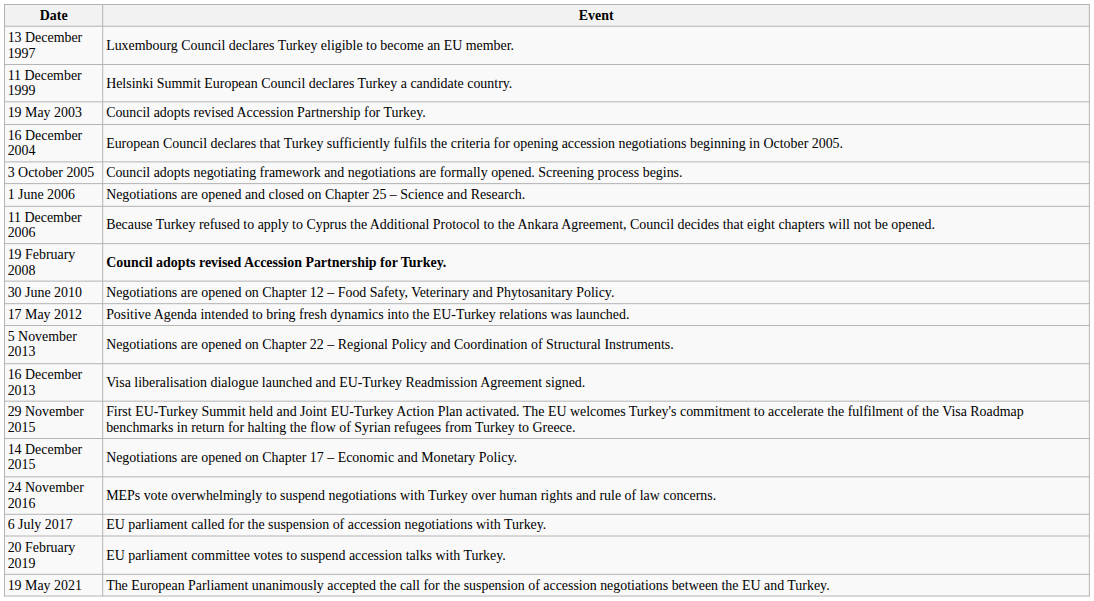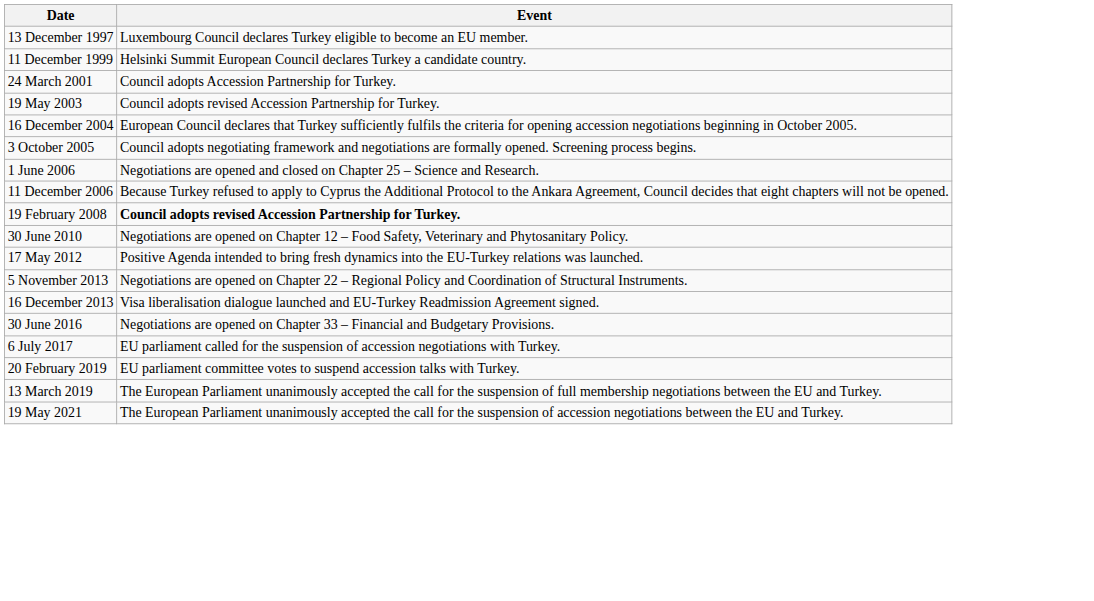 <table class="wikitable mw-collapsible;">
 <tr>
 <th>Date</th>
 <th>Event</th>
 </tr>
 <tr>
 <td>13 December 1997</td>
 <td>Luxembourg Council declares Turkey eligible to become an EU member.</td>
 </tr>
 <tr>
 <td>11 December 1999</td>
 <td>Helsinki Summit European Council declares Turkey a candidate country.</td>
+</tr>
+<tr>
+<td>24 March 2001</td>
+<td>Council adopts Accession Partnership for Turkey.</td>
 </tr>
 <tr>
 <td>19 May 2003</td>
 <td>Council adopts revised Accession Partnership for Turkey.</td>
 </tr>
 <tr>
 <td>16 December 2004</td>
 <td>European Council declares that Turkey sufficiently fulfils the criteria for opening accession negotiations beginning in October 2005.</td>
 </tr>
 <tr>
 <td>3 October 2005</td>
 <td>Council adopts negotiating framework and negotiations are formally opened. Screening process begins.</td>
 </tr>
 <tr>
 <td>1 June 2006</td>
 <td>Negotiations are opened and closed on Chapter 25 – Science and Research.</td>
 </tr>
 <tr>
 <td>11 December 2006</td>
 <td>Because Turkey refused to apply to Cyprus the Additional Protocol to the Ankara Agreement, Council decides that eight chapters will not be opened. </td>
 </tr>
 <tr>
 <td>19 February 2008</td>
 <td><strong>Council adopts revised Accession Partnership for Turkey.</strong></td>
 </tr>
 <tr>
 <td>30 June 2010</td>
 <td>Negotiations are opened on Chapter 12 – Food Safety, Veterinary and Phytosanitary Policy.</td>
 </tr>
 <tr>
 <td>17 May 2012</td>
 <td>Positive Agenda intended to bring fresh dynamics into the EU-Turkey relations was launched.</td>
 </tr>
 <tr>
 <td>5 November 2013</td>
 <td>Negotiations are opened on Chapter 22 – Regional Policy and Coordination of Structural Instruments.</td>
 </tr>
 <tr>
 <td>16 December 2013</td>
 <td>Visa liberalisation dialogue launched and EU-Turkey Readmission Agreement signed.</td>
 </tr>
 <tr>
-<td>29 November 2015</td>
-<td>First EU-Turkey Summit held and Joint EU-Turkey Action Plan activated. The EU welcomes Turkey's commitment to accelerate the fulfilment of the Visa Roadmap benchmarks in return for halting the flow of Syrian refugees from Turkey to Greece.</td>
-</tr>
-<tr>
-<td>14 December 2015</td>
-<td>Negotiations are opened on Chapter 17 – Economic and Monetary Policy.</td>
-</tr>
-<tr>
-<td>24 November 2016</td>
-<td>MEPs vote overwhelmingly to suspend negotiations with Turkey over human rights and rule of law concerns.</td>
+<td>30 June 2016</td>
+<td>Negotiations are opened on Chapter 33 – Financial and Budgetary Provisions.</td>
 </tr>
 <tr>
 <td>6 July 2017</td>
 <td>EU parliament called for the suspension of accession negotiations with Turkey.</td>
 </tr>
 <tr>
 <td>20 February 2019</td>
 <td>EU parliament committee votes to suspend accession talks with Turkey.</td>
 </tr>
 <tr>
+<td>13 March 2019</td>
+<td>The European Parliament unanimously accepted the call for the suspension of full membership negotiations between the EU and Turkey.</td>
+</tr>
+<tr>
 <td>19 May 2021</td>
 <td>The European Parliament unanimously accepted the call for the suspension of accession negotiations between the EU and Turkey.</td>
 </tr>
 </table>
